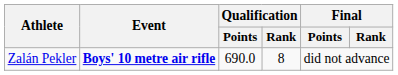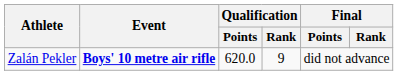 <table class="wikitable" style="font-size:90%;">
 <tr>
 <th rowspan=2>Athlete</th>
 <th rowspan=2>Event</th>
 <th colspan=2>Qualification</th>
 <th colspan=2>Final</th>
 </tr>
 <tr style="font-size:95%">
 <th>Points</th>
 <th>Rank</th>
 <th>Points</th>
 <th>Rank</th>
 </tr>
 <tr align=center>
 <td><a href='#'>Zalán Pekler</a></td>
 <td><strong><a href='#'>Boys' 10 metre air rifle</a></strong></td>
-<td>690.0</td>
-<td>8</td>
+<td>620.0</td>
+<td>9</td>
 <td colspan=2>did not advance</td>
 </tr>
 </table>
